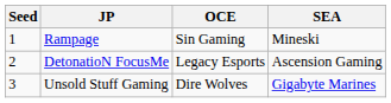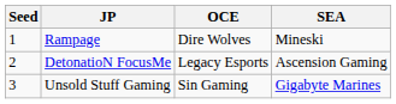 <table class="wikitable">
 <tr>
 <th>Seed</th>
 <th colspan="1">JP</th>
 <th colspan="1">OCE</th>
 <th colspan="1">SEA</th>
 </tr>
 <tr>
 <td>1</td>
 <td><a href='#'>Rampage</a></td>
-<td>Sin Gaming</td>
+<td>Dire Wolves</td>
 <td> Mineski</td>
 </tr>
 <tr>
 <td>2</td>
 <td><a href='#'>DetonatioN FocusMe</a></td>
 <td>Legacy Esports</td>
 <td> Ascension Gaming</td>
 </tr>
 <tr>
 <td>3</td>
 <td>Unsold Stuff Gaming</td>
-<td>Dire Wolves</td>
+<td>Sin Gaming</td>
 <td> <a href='#'>Gigabyte Marines</a></td>
 </tr>
 </table>
